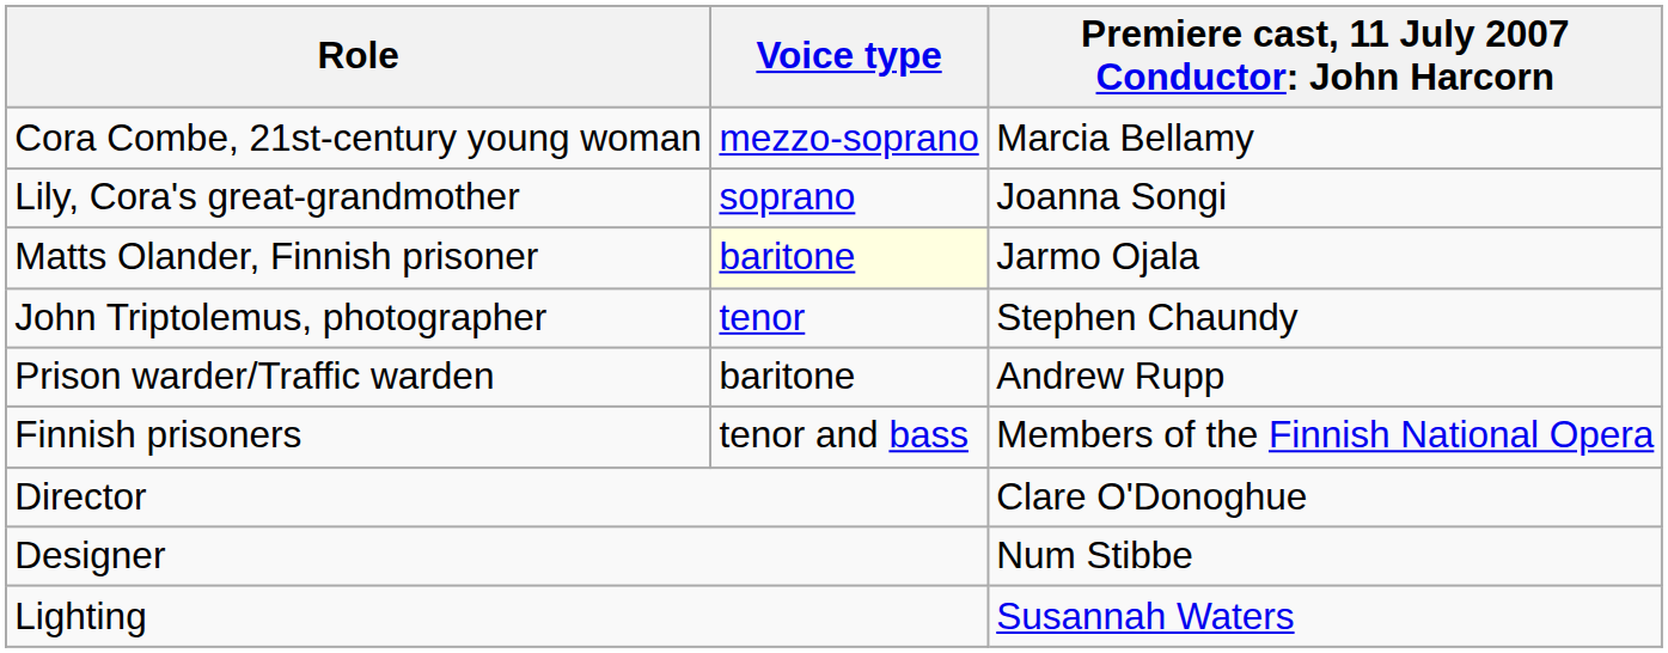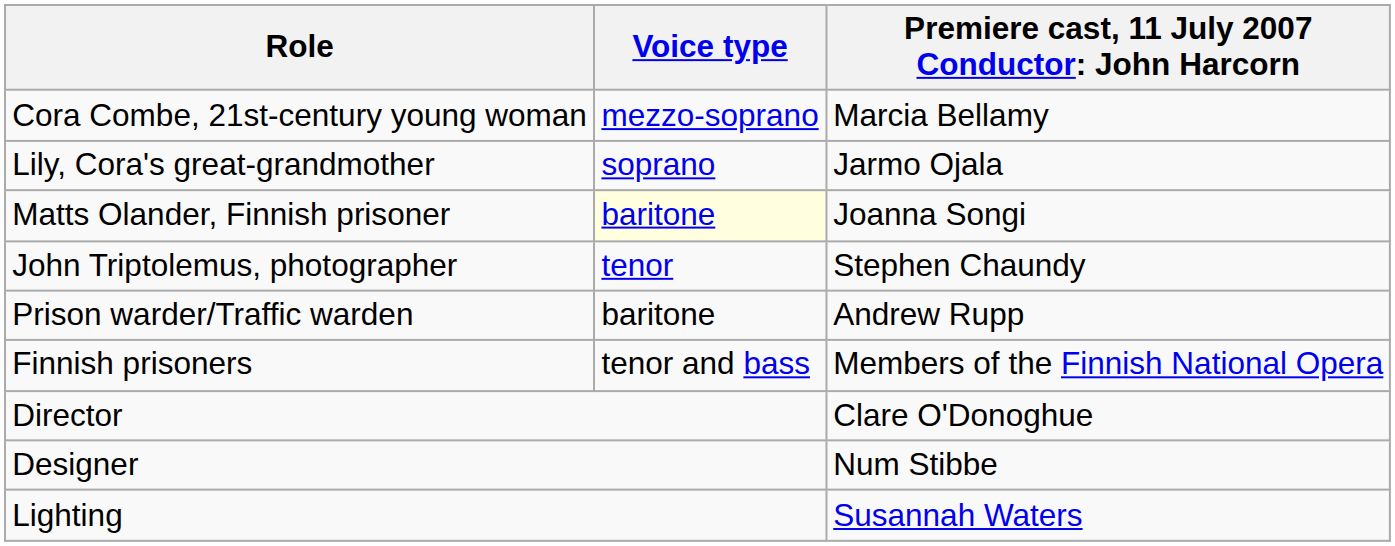 <table class="wikitable">
 <tr>
 <th>Role</th>
 <th><a href='#'>Voice type</a></th>
 <th>Premiere cast, 11 July 2007<br><a href='#'>Conductor</a>: John Harcorn</th>
 </tr>
 <tr>
 <td>Cora Combe, 21st-century young woman</td>
 <td><a href='#'>mezzo-soprano</a></td>
 <td>Marcia Bellamy</td>
 </tr>
 <tr>
 <td>Lily, Cora's great-grandmother</td>
 <td><a href='#'>soprano</a></td>
-<td>Joanna Songi</td>
+<td>Jarmo Ojala</td>
 </tr>
 <tr>
 <td>Matts Olander, Finnish prisoner</td>
 <td style="background: lightyellow;"><a href='#'>baritone</a></td>
-<td>Jarmo Ojala</td>
+<td>Joanna Songi</td>
 </tr>
 <tr>
 <td>John Triptolemus, photographer</td>
 <td><a href='#'>tenor</a></td>
 <td>Stephen Chaundy</td>
 </tr>
 <tr>
 <td>Prison warder/Traffic warden</td>
 <td>baritone</td>
 <td>Andrew Rupp</td>
 </tr>
 <tr>
 <td>Finnish prisoners</td>
 <td>tenor and <a href='#'>bass</a></td>
 <td>Members of the <a href='#'>Finnish National Opera</a></td>
 </tr>
 <tr>
 <td colspan="2">Director</td>
 <td>Clare O'Donoghue</td>
 </tr>
 <tr>
 <td colspan="2">Designer</td>
 <td>Num Stibbe</td>
 </tr>
 <tr>
 <td colspan="2">Lighting</td>
 <td><a href='#'>Susannah Waters</a></td>
 </tr>
 </table>
